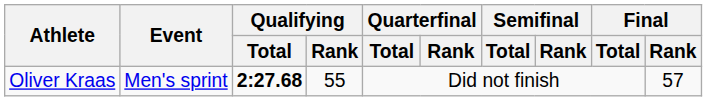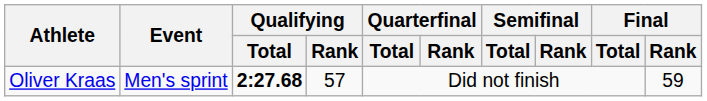 <table class="wikitable" style="font-size:90%">
 <tr>
 <th rowspan="2">Athlete</th>
 <th rowspan="2">Event</th>
 <th colspan="2">Qualifying</th>
 <th colspan="2">Quarterfinal</th>
 <th colspan="2">Semifinal</th>
 <th colspan="2">Final</th>
 </tr>
 <tr>
 <th>Total</th>
 <th>Rank</th>
 <th>Total</th>
 <th>Rank</th>
 <th>Total</th>
 <th>Rank</th>
 <th>Total</th>
 <th>Rank</th>
 </tr>
 <tr>
 <td><a href='#'>Oliver Kraas</a></td>
 <td><a href='#'>Men's sprint</a></td>
 <td align="center"><strong>2:27.68</strong></td>
-<td align="center">55</td>
+<td align="center">57</td>
 <td colspan=5 align="center">Did not finish</td>
-<td align="center">57</td>
+<td align="center">59</td>
 </tr>
 </table>
